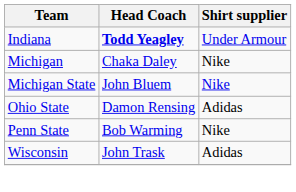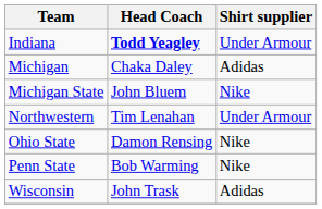 <table class="wikitable sortable" style="text-align: left;">
 <tr>
 <th>Team</th>
 <th>Head Coach</th>
 <th>Shirt supplier</th>
 </tr>
 <tr>
 <td><a href='#'>Indiana</a></td>
 <td><strong> <a href='#'>Todd Yeagley</a></strong></td>
 <td> <a href='#'>Under Armour</a></td>
 </tr>
 <tr>
 <td><a href='#'>Michigan</a></td>
 <td> <a href='#'>Chaka Daley</a></td>
-<td> Nike</td>
+<td> Adidas</td>
 </tr>
 <tr>
 <td><a href='#'>Michigan State</a></td>
 <td> <a href='#'>John Bluem</a></td>
 <td> <a href='#'>Nike</a></td>
 </tr>
 <tr>
+<td><a href='#'>Northwestern</a></td>
+<td> <a href='#'>Tim Lenahan</a></td>
+<td> <a href='#'>Under Armour</a></td>
+</tr>
+<tr>
 <td><a href='#'>Ohio State</a></td>
 <td> <a href='#'>Damon Rensing</a></td>
-<td> Adidas</td>
+<td> Nike</td>
 </tr>
 <tr>
 <td><a href='#'>Penn State</a></td>
 <td> <a href='#'>Bob Warming</a></td>
 <td> Nike</td>
 </tr>
 <tr>
 <td><a href='#'>Wisconsin</a></td>
 <td> <a href='#'>John Trask</a></td>
 <td> Adidas</td>
 </tr>
 <tr>
 </tr>
 </table>
